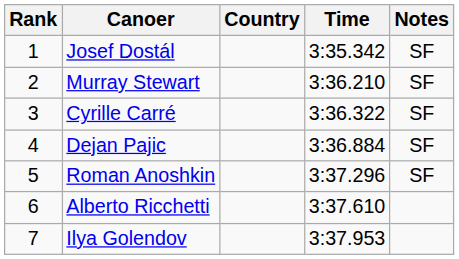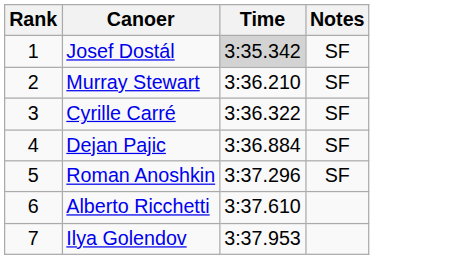 <table class="wikitable" style="text-align:center;">
 <tr>
 <th>Rank</th>
 <th>Canoer</th>
-<th>Country</th>
 <th>Time</th>
 <th>Notes</th>
 </tr>
 <tr>
 <td>1</td>
 <td align=left><a href='#'>Josef Dostál</a></td>
-<td align=left></td>
-<td>3:35.342</td>
+<td style="background: lightgrey;">3:35.342</td>
 <td>SF</td>
 </tr>
 <tr>
 <td>2</td>
 <td align=left><a href='#'>Murray Stewart</a></td>
-<td align=left></td>
 <td>3:36.210</td>
 <td>SF</td>
 </tr>
 <tr>
 <td>3</td>
 <td align=left><a href='#'>Cyrille Carré</a></td>
-<td align=left></td>
 <td>3:36.322</td>
 <td>SF</td>
 </tr>
 <tr>
 <td>4</td>
 <td align=left><a href='#'>Dejan Pajic</a></td>
-<td align=left></td>
 <td>3:36.884</td>
 <td>SF</td>
 </tr>
 <tr>
 <td>5</td>
 <td align=left><a href='#'>Roman Anoshkin</a></td>
-<td align=left></td>
 <td>3:37.296</td>
 <td>SF</td>
 </tr>
 <tr>
 <td>6</td>
 <td align=left><a href='#'>Alberto Ricchetti</a></td>
-<td align=left></td>
 <td>3:37.610</td>
 <td></td>
 </tr>
 <tr>
 <td>7</td>
 <td align=left><a href='#'>Ilya Golendov</a></td>
-<td align=left></td>
 <td>3:37.953</td>
 <td></td>
 </tr>
 </table>
